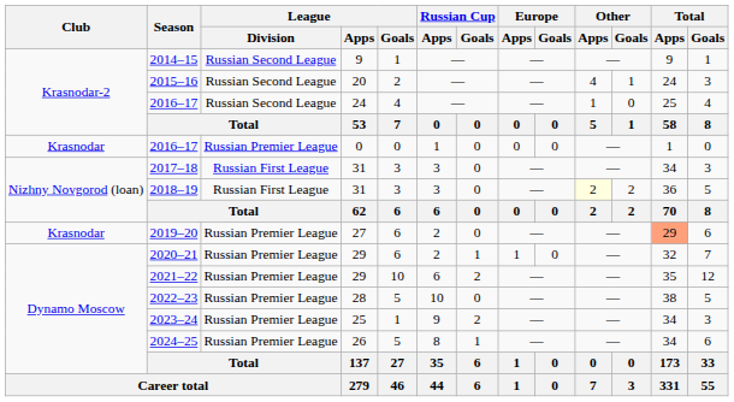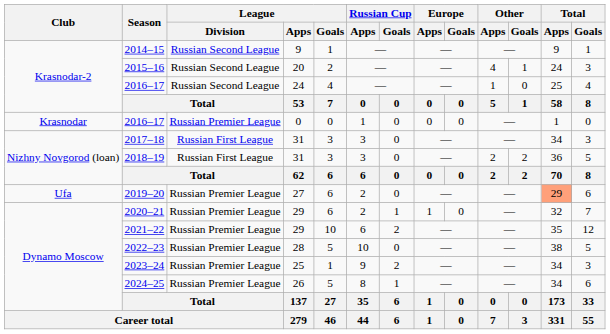 <table class="wikitable" style="text-align: center;">
 <tr>
 <th rowspan="2">Club</th>
 <th rowspan="2">Season</th>
 <th colspan="3">League</th>
 <th colspan="2"><a href='#'>Russian Cup</a></th>
 <th colspan="2">Europe</th>
 <th colspan="2">Other</th>
 <th colspan="2">Total</th>
 </tr>
 <tr>
 <th>Division</th>
 <th>Apps</th>
 <th>Goals</th>
 <th>Apps</th>
 <th>Goals</th>
 <th>Apps</th>
 <th>Goals</th>
 <th>Apps</th>
 <th>Goals</th>
 <th>Apps</th>
 <th>Goals</th>
 </tr>
 <tr>
 <td rowspan=4><a href='#'>Krasnodar-2</a></td>
 <td><a href='#'>2014–15</a></td>
 <td><a href='#'>Russian Second League</a></td>
 <td>9</td>
 <td>1</td>
 <td colspan=2>—</td>
 <td colspan=2>—</td>
 <td colspan=2>—</td>
 <td>9</td>
 <td>1</td>
 </tr>
 <tr>
 <td><a href='#'>2015–16</a></td>
 <td>Russian Second League</td>
 <td>20</td>
 <td>2</td>
 <td colspan=2>—</td>
 <td colspan=2>—</td>
 <td>4</td>
 <td>1</td>
 <td>24</td>
 <td>3</td>
 </tr>
 <tr>
 <td><a href='#'>2016–17</a></td>
 <td>Russian Second League</td>
 <td>24</td>
 <td>4</td>
 <td colspan=2>—</td>
 <td colspan=2>—</td>
 <td>1</td>
 <td>0</td>
 <td>25</td>
 <td>4</td>
 </tr>
 <tr>
 <th colspan=2>Total</th>
 <th>53</th>
 <th>7</th>
 <th>0</th>
 <th>0</th>
 <th>0</th>
 <th>0</th>
 <th>5</th>
 <th>1</th>
 <th>58</th>
 <th>8</th>
 </tr>
 <tr>
 <td><a href='#'>Krasnodar</a></td>
 <td><a href='#'>2016–17</a></td>
 <td><a href='#'>Russian Premier League</a></td>
 <td>0</td>
 <td>0</td>
 <td>1</td>
 <td>0</td>
 <td>0</td>
 <td>0</td>
 <td colspan=2>—</td>
 <td>1</td>
 <td>0</td>
 </tr>
 <tr>
 <td rowspan=3><a href='#'>Nizhny Novgorod</a> (loan)</td>
 <td><a href='#'>2017–18</a></td>
 <td><a href='#'>Russian First League</a></td>
 <td>31</td>
 <td>3</td>
 <td>3</td>
 <td>0</td>
 <td colspan=2>—</td>
 <td colspan=2>—</td>
 <td>34</td>
 <td>3</td>
 </tr>
 <tr>
 <td><a href='#'>2018–19</a></td>
 <td>Russian First League</td>
 <td>31</td>
 <td>3</td>
 <td>3</td>
 <td>0</td>
 <td colspan=2>—</td>
-<td style="background: lightyellow;">2</td>
+<td>2</td>
 <td>2</td>
 <td>36</td>
 <td>5</td>
 </tr>
 <tr>
 <th colspan=2>Total</th>
 <th>62</th>
 <th>6</th>
 <th>6</th>
 <th>0</th>
 <th>0</th>
 <th>0</th>
 <th>2</th>
 <th>2</th>
 <th>70</th>
 <th>8</th>
 </tr>
 <tr>
-<td><a href='#'>Krasnodar</a></td>
+<td><a href='#'>Ufa</a></td>
 <td><a href='#'>2019–20</a></td>
 <td>Russian Premier League</td>
 <td>27</td>
 <td>6</td>
 <td>2</td>
 <td>0</td>
 <td colspan=2>—</td>
 <td colspan=2>—</td>
 <td style="background: lightsalmon;">29</td>
 <td>6</td>
 </tr>
 <tr>
 <td rowspan=6><a href='#'>Dynamo Moscow</a></td>
 <td><a href='#'>2020–21</a></td>
 <td>Russian Premier League</td>
 <td>29</td>
 <td>6</td>
 <td>2</td>
 <td>1</td>
 <td>1</td>
 <td>0</td>
 <td colspan=2>—</td>
 <td>32</td>
 <td>7</td>
 </tr>
 <tr>
 <td><a href='#'>2021–22</a></td>
 <td>Russian Premier League</td>
 <td>29</td>
 <td>10</td>
 <td>6</td>
 <td>2</td>
 <td colspan=2>—</td>
 <td colspan=2>—</td>
 <td>35</td>
 <td>12</td>
 </tr>
 <tr>
 <td><a href='#'>2022–23</a></td>
 <td>Russian Premier League</td>
 <td>28</td>
 <td>5</td>
 <td>10</td>
 <td>0</td>
 <td colspan=2>—</td>
 <td colspan=2>—</td>
 <td>38</td>
 <td>5</td>
 </tr>
 <tr>
 <td><a href='#'>2023–24</a></td>
 <td>Russian Premier League</td>
 <td>25</td>
 <td>1</td>
 <td>9</td>
 <td>2</td>
 <td colspan="2">—</td>
 <td colspan="2">—</td>
 <td>34</td>
 <td>3</td>
 </tr>
 <tr>
 <td><a href='#'>2024–25</a></td>
 <td>Russian Premier League</td>
 <td>26</td>
 <td>5</td>
 <td>8</td>
 <td>1</td>
 <td colspan="2">—</td>
 <td colspan="2">—</td>
 <td>34</td>
 <td>6</td>
 </tr>
 <tr>
 <th colspan="2">Total</th>
 <th>137</th>
 <th>27</th>
 <th>35</th>
 <th>6</th>
 <th>1</th>
 <th>0</th>
 <th>0</th>
 <th>0</th>
 <th>173</th>
 <th>33</th>
 </tr>
 <tr>
 <th colspan="3">Career total</th>
 <th>279</th>
 <th>46</th>
 <th>44</th>
 <th>6</th>
 <th>1</th>
 <th>0</th>
 <th>7</th>
 <th>3</th>
 <th>331</th>
 <th>55</th>
 </tr>
 </table>
